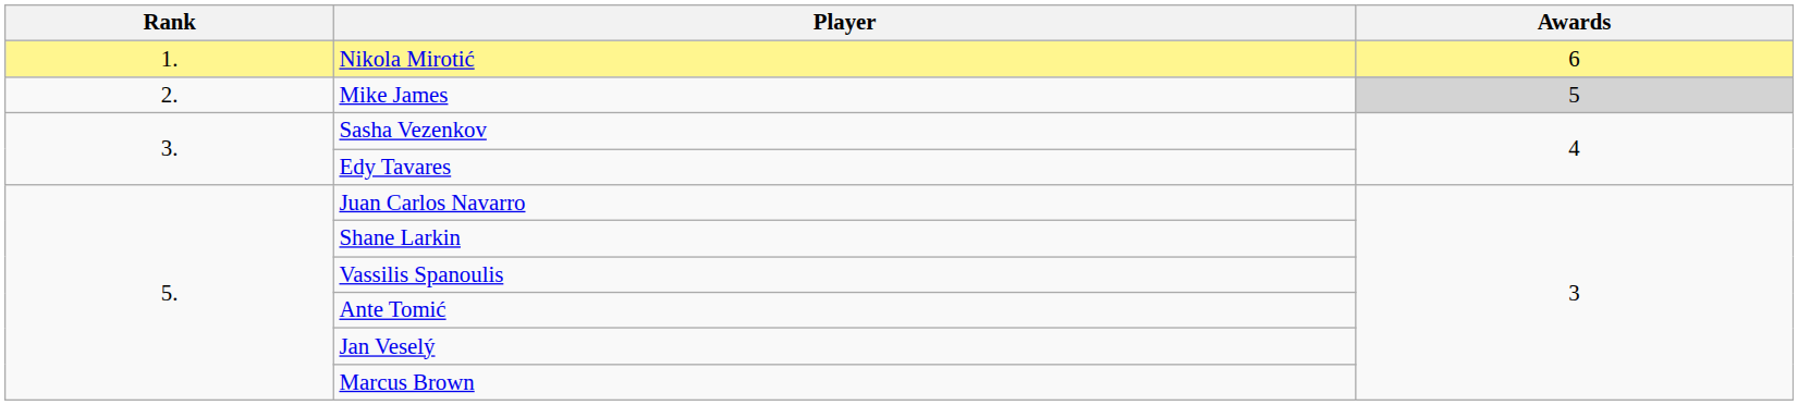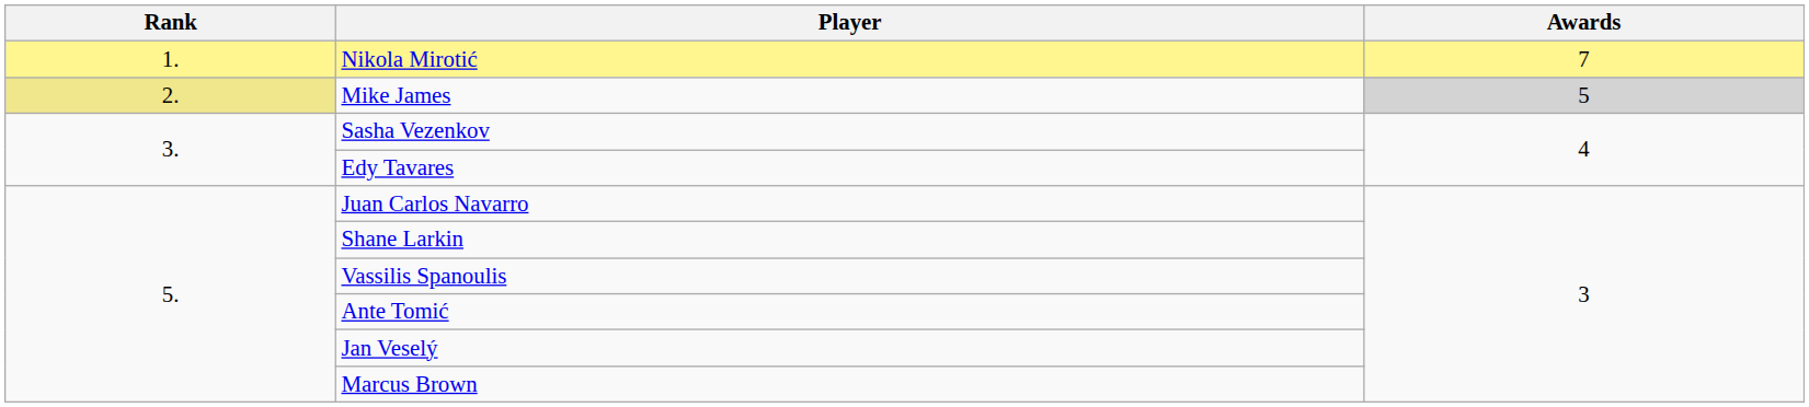 <table class="wikitable sortable" style="text-align:left; width: 100%;">
 <tr>
 <th>Rank</th>
 <th>Player</th>
 <th>Awards</th>
 </tr>
 <tr bgcolor="#FFF68F">
 <td style="text-align:center;">1.</td>
 <td data-sort-value="Mirotic, Nikola"> <a href='#'>Nikola Mirotić</a></td>
-<td style="text-align:center;">6</td>
+<td style="text-align:center;">7</td>
 </tr>
 <tr>
-<td style="text-align:center;">2.</td>
+<td style="background: khaki; text-align:center;">2.</td>
 <td data-sort-value="James, Mike"> <a href='#'>Mike James</a></td>
 <td style="background: lightgrey; text-align:center;">5</td>
 </tr>
 <tr>
 <td style="text-align:center;" rowspan="2">3.</td>
 <td data-sort-value="Vezenkov, Sasha"> <a href='#'>Sasha Vezenkov</a></td>
 <td rowspan="2" style="text-align:center;">4</td>
 </tr>
 <tr>
 <td data-sort-value="Tavares, Edy"> <a href='#'>Edy Tavares</a></td>
 </tr>
 <tr>
 <td style="text-align:center;" rowspan="6">5.</td>
 <td data-sort-value="Navarro, Juan Carlos"> <a href='#'>Juan Carlos Navarro</a></td>
 <td rowspan="6" style="text-align:center;">3</td>
 </tr>
 <tr>
 <td data-sort-value="Larkin, Shane"> <a href='#'>Shane Larkin</a></td>
 </tr>
 <tr>
 <td data-sort-value="Spanoulis, Vassilis"> <a href='#'>Vassilis Spanoulis</a></td>
 </tr>
 <tr>
 <td data-sort-value="Tomic, Ante"> <a href='#'>Ante Tomić</a></td>
 </tr>
 <tr>
 <td data-sort-value="Veselý, Jan"> <a href='#'>Jan Veselý</a></td>
 </tr>
 <tr>
 <td data-sort-value="Brown, Marcus"> <a href='#'>Marcus Brown</a></td>
 </tr>
 </table>
